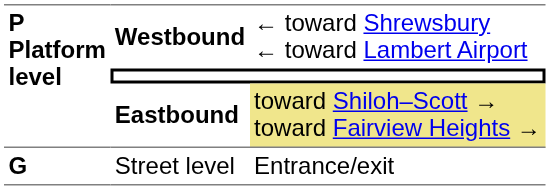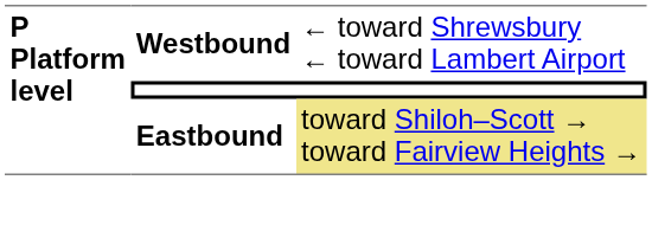 <table table border=0 cellspacing=0 cellpadding=3>
 <tr>
 <td style="border-top:solid 1px gray;border-bottom:solid 1px gray" width=50 rowspan=3 valign=top><strong>P <br>Platform level</strong></td>
 <td style="border-top:solid 1px gray"><strong>Westbound</strong></td>
 <td style="border-top:solid 1px gray">←  toward <a href='#'>Shrewsbury</a> <br>←  toward <a href='#'>Lambert Airport</a> </td>
 </tr>
 <tr>
 <td style="border-top:solid 2px black;border-right:solid 2px black;border-left:solid 2px black;border-bottom:solid 2px black;text-align:center" colspan=2></td>
 </tr>
 <tr>
 <td style="border-bottom:solid 1px gray"><strong>Eastbound</strong></td>
 <td style="background: khaki; border-bottom:solid 1px gray">  toward <a href='#'>Shiloh–Scott</a>  →<br>  toward <a href='#'>Fairview Heights</a>  →</td>
 </tr>
-<tr>
-<td style="border-bottom:solid 1px gray" width=50 valign=top><strong>G</strong></td>
-<td style="border-bottom:solid 1px gray" valign=top>Street level</td>
-<td style="border-bottom:solid 1px gray" valign=top>Entrance/exit</td>
-</tr>
 </table>
